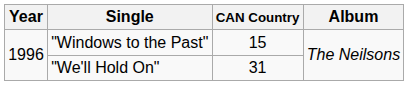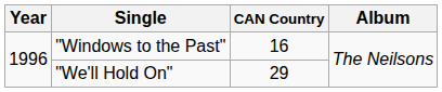 <table class="wikitable">
 <tr>
 <th>Year</th>
 <th>Single</th>
 <th><small>CAN Country</small></th>
 <th>Album</th>
 </tr>
 <tr>
 <td rowspan="2">1996</td>
 <td>"Windows to the Past"</td>
-<td align="center">15</td>
+<td align="center">16</td>
 <td rowspan="2"><em>The Neilsons</em></td>
 </tr>
 <tr>
 <td>"We'll Hold On"</td>
-<td align="center">31</td>
+<td align="center">29</td>
 </tr>
 </table>
